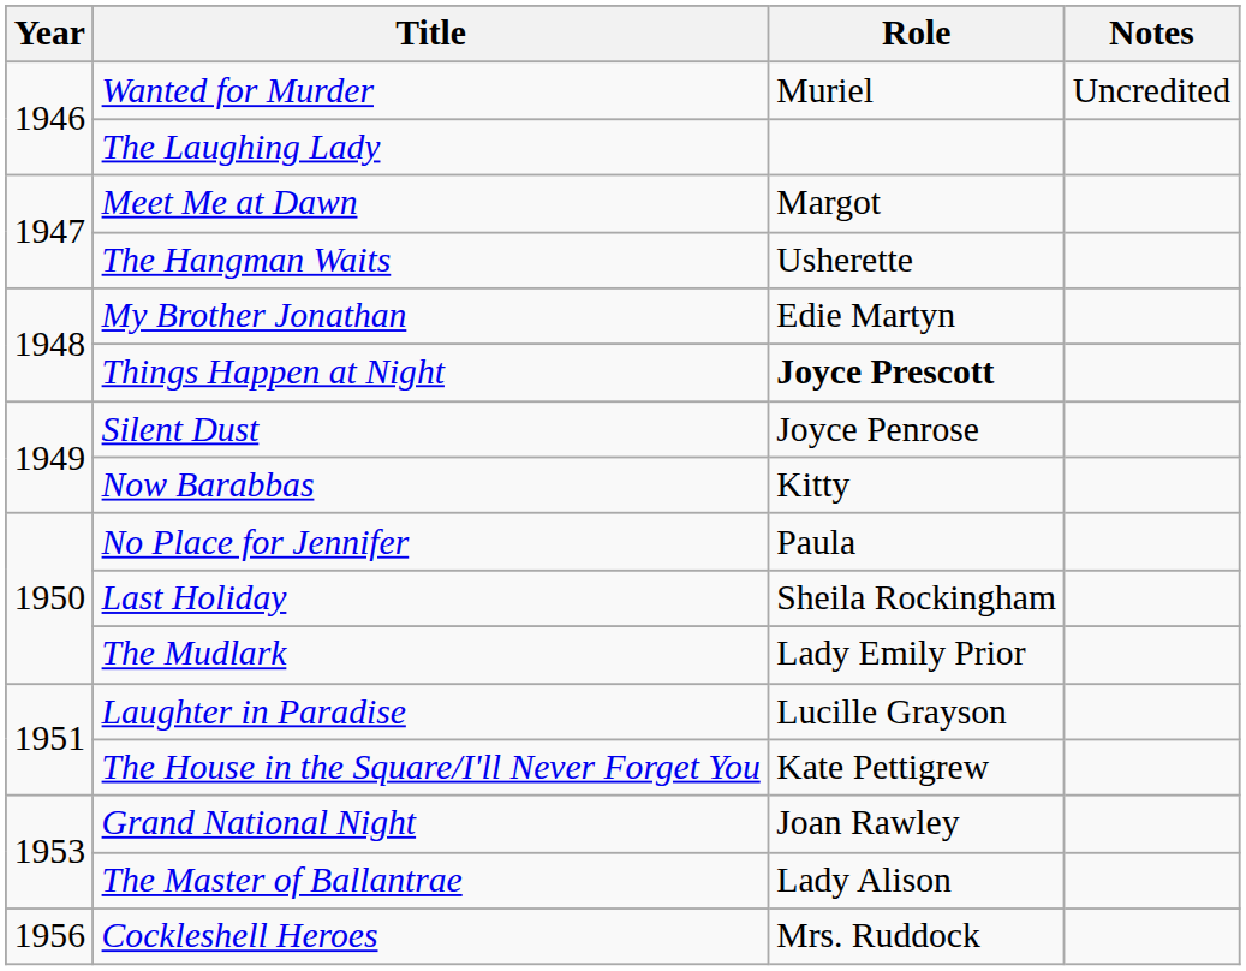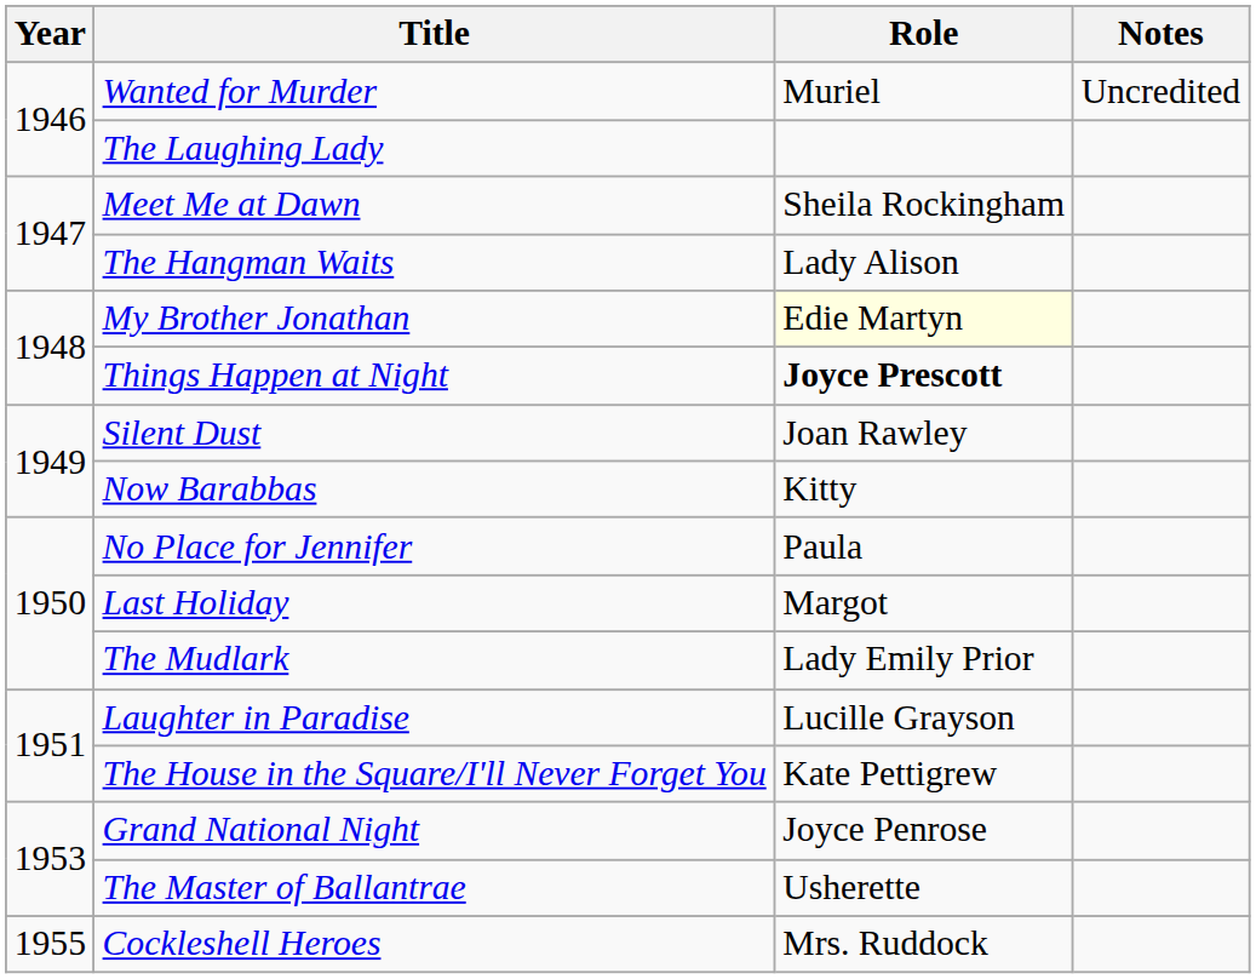 <table class="wikitable">
 <tr>
 <th>Year</th>
 <th>Title</th>
 <th>Role</th>
 <th>Notes</th>
 </tr>
 <tr>
 <td rowspan=2>1946</td>
 <td><em><a href='#'>Wanted for Murder</a></em></td>
 <td>Muriel</td>
 <td>Uncredited</td>
 </tr>
 <tr>
 <td><em><a href='#'>The Laughing Lady</a></em></td>
 <td></td>
 <td></td>
 </tr>
 <tr>
 <td rowspan=2>1947</td>
 <td><em><a href='#'>Meet Me at Dawn</a></em></td>
-<td>Margot</td>
+<td>Sheila Rockingham</td>
 <td></td>
 </tr>
 <tr>
 <td><em><a href='#'>The Hangman Waits</a></em></td>
-<td>Usherette</td>
+<td>Lady Alison</td>
 <td></td>
 </tr>
 <tr>
 <td rowspan=2>1948</td>
 <td><em><a href='#'>My Brother Jonathan</a></em></td>
-<td>Edie Martyn</td>
+<td style="background: lightyellow;">Edie Martyn</td>
 <td></td>
 </tr>
 <tr>
 <td><em><a href='#'>Things Happen at Night</a></em></td>
 <td><strong>Joyce Prescott</strong></td>
 <td></td>
 </tr>
 <tr>
 <td rowspan=2>1949</td>
 <td><em><a href='#'>Silent Dust</a></em></td>
-<td>Joyce Penrose</td>
+<td>Joan Rawley</td>
 <td></td>
 </tr>
 <tr>
 <td><em><a href='#'>Now Barabbas</a></em></td>
 <td>Kitty</td>
 <td></td>
 </tr>
 <tr>
 <td rowspan=3>1950</td>
 <td><em><a href='#'>No Place for Jennifer</a></em></td>
 <td>Paula</td>
 <td></td>
 </tr>
 <tr>
 <td><em><a href='#'>Last Holiday</a></em></td>
-<td>Sheila Rockingham</td>
+<td>Margot</td>
 <td></td>
 </tr>
 <tr>
 <td><em><a href='#'>The Mudlark</a></em></td>
 <td>Lady Emily Prior</td>
 <td></td>
 </tr>
 <tr>
 <td rowspan=2>1951</td>
 <td><em><a href='#'>Laughter in Paradise</a></em></td>
 <td>Lucille Grayson</td>
 <td></td>
 </tr>
 <tr>
 <td><em><a href='#'>The House in the Square/I'll Never Forget You</a></em></td>
 <td>Kate Pettigrew</td>
 <td></td>
 </tr>
 <tr>
 <td rowspan=2>1953</td>
 <td><em><a href='#'>Grand National Night</a></em></td>
-<td>Joan Rawley</td>
+<td>Joyce Penrose</td>
 <td></td>
 </tr>
 <tr>
 <td><em><a href='#'>The Master of Ballantrae</a></em></td>
-<td>Lady Alison</td>
+<td>Usherette</td>
 <td></td>
 </tr>
 <tr>
-<td>1956</td>
+<td>1955</td>
 <td><em><a href='#'>Cockleshell Heroes</a></em></td>
 <td>Mrs. Ruddock</td>
 <td></td>
 </tr>
 </table>
